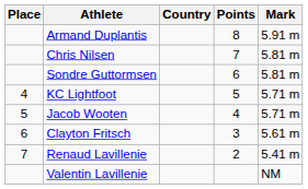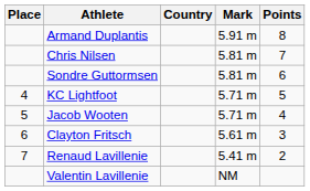 <table class="wikitable">
 <tr>
 <th>Place</th>
 <th>Athlete</th>
 <th>Country</th>
+<th>Mark</th>
 <th>Points</th>
-<th>Mark</th>
 </tr>
 <tr>
 <td align=center></td>
 <td><a href='#'>Armand Duplantis</a></td>
 <td></td>
+<td>5.91 m</td>
 <td align=center>8</td>
-<td>5.91 m</td>
 </tr>
 <tr>
 <td align=center></td>
 <td><a href='#'>Chris Nilsen</a></td>
 <td></td>
+<td>5.81 m</td>
 <td align=center>7</td>
-<td>5.81 m</td>
 </tr>
 <tr>
 <td align=center></td>
 <td><a href='#'>Sondre Guttormsen</a></td>
 <td></td>
+<td>5.81 m</td>
 <td align=center>6</td>
-<td>5.81 m</td>
 </tr>
 <tr>
 <td align=center>4</td>
 <td><a href='#'>KC Lightfoot</a></td>
 <td></td>
+<td>5.71 m</td>
 <td align=center>5</td>
-<td>5.71 m</td>
 </tr>
 <tr>
 <td align=center>5</td>
 <td><a href='#'>Jacob Wooten</a></td>
 <td></td>
+<td>5.71 m</td>
 <td align=center>4</td>
-<td>5.71 m</td>
 </tr>
 <tr>
 <td align=center>6</td>
 <td><a href='#'>Clayton Fritsch</a></td>
 <td></td>
+<td>5.61 m</td>
 <td align=center>3</td>
-<td>5.61 m</td>
 </tr>
 <tr>
 <td align=center>7</td>
 <td><a href='#'>Renaud Lavillenie</a></td>
 <td></td>
+<td>5.41 m</td>
 <td align=center>2</td>
-<td>5.41 m</td>
 </tr>
 <tr>
 <td align=center></td>
 <td><a href='#'>Valentin Lavillenie</a></td>
 <td></td>
+<td>NM</td>
 <td align=center></td>
-<td>NM</td>
 </tr>
 </table>
